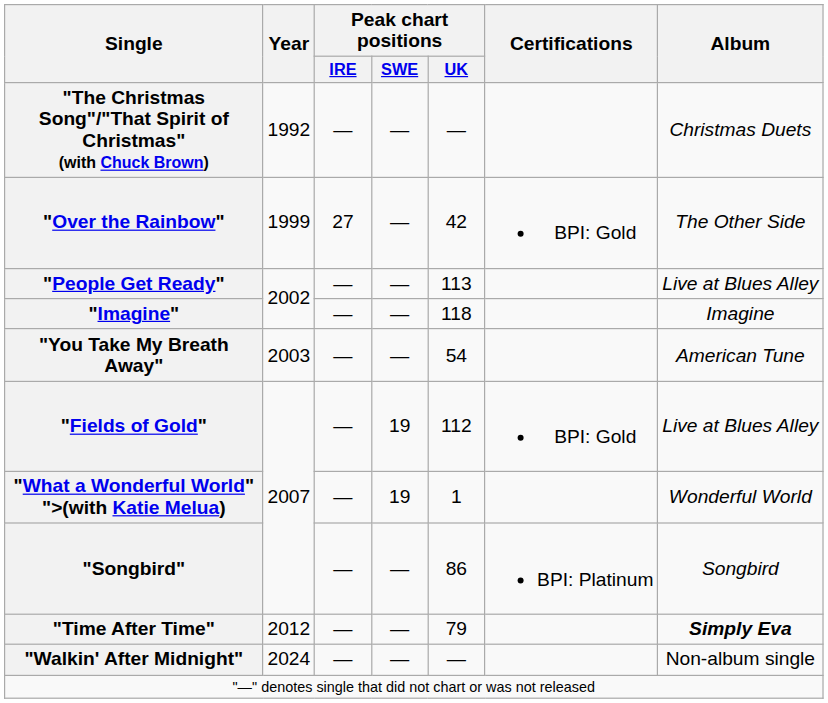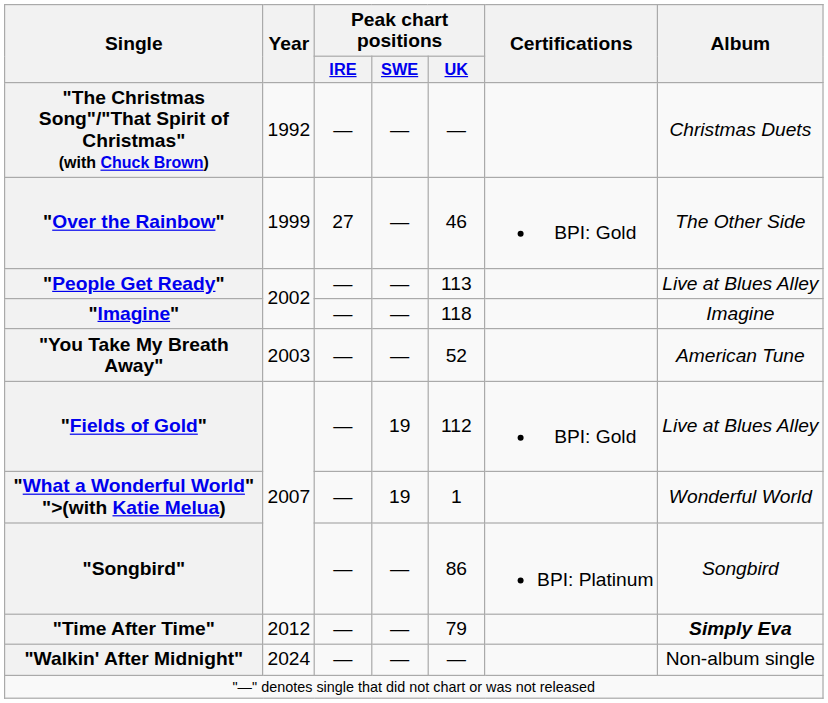 <table class="wikitable plainrowheaders" style="text-align:center;" border="1">
 <tr>
 <th scope="colw" rowspan="2" style="width:13em;">Single</th>
 <th scope="col" rowspan="2">Year</th>
 <th scope="col" colspan="3">Peak chart positions</th>
 <th scope="col" rowspan="2">Certifications</th>
 <th scope="col" rowspan="2">Album</th>
 </tr>
 <tr>
 <th scope="col" style="width:3em;font-size:85%;"><a href='#'>IRE</a><br></th>
 <th scope="col" style="width:3em;font-size:85%;"><a href='#'>SWE</a><br></th>
 <th scope="col" style="width:3em;font-size:85%;"><a href='#'>UK</a><br></th>
 </tr>
 <tr>
 <th scope="row">"The Christmas Song"/"That Spirit of Christmas"<br><small>(with <a href='#'>Chuck Brown</a>)<br></small></th>
 <td>1992</td>
 <td>—</td>
 <td>—</td>
 <td>—</td>
 <td></td>
 <td><em>Christmas Duets</em></td>
 </tr>
 <tr>
 <th scope="row">"<a href='#'>Over the Rainbow</a>"</th>
 <td>1999</td>
 <td>27</td>
 <td>—</td>
-<td>42</td>
+<td>46</td>
 <td><br><ul><li>BPI: Gold</li></ul></td>
 <td><em>The Other Side</em></td>
 </tr>
 <tr>
 <th scope="row">"<a href='#'>People Get Ready</a>"</th>
 <td rowspan="2">2002</td>
 <td>—</td>
 <td>—</td>
 <td>113</td>
 <td></td>
 <td><em>Live at Blues Alley</em></td>
 </tr>
 <tr>
 <th scope="row">"<a href='#'>Imagine</a>"</th>
 <td>—</td>
 <td>—</td>
 <td>118</td>
 <td></td>
 <td><em>Imagine</em></td>
 </tr>
 <tr>
 <th scope="row">"You Take My Breath Away"</th>
 <td>2003</td>
 <td>—</td>
 <td>—</td>
-<td>54</td>
+<td>52</td>
 <td></td>
 <td><em>American Tune</em></td>
 </tr>
 <tr>
 <th scope="row">"<a href='#'>Fields of Gold</a>"</th>
 <td rowspan="3">2007</td>
 <td>—</td>
 <td>19</td>
 <td>112</td>
 <td><br><ul><li>BPI: Gold</li></ul></td>
 <td><em>Live at Blues Alley</em></td>
 </tr>
 <tr>
 <th scope="row">"<a href='#'>What a Wonderful World</a>"<br><span>">(with <a href='#'>Katie Melua</a>)</span></th>
 <td>—</td>
 <td>19</td>
 <td>1</td>
 <td></td>
 <td><em>Wonderful World</em></td>
 </tr>
 <tr>
 <th scope="row">"Songbird"</th>
 <td>—</td>
 <td>—</td>
 <td>86</td>
 <td><br><ul><li>BPI: Platinum</li></ul></td>
 <td><em>Songbird</em></td>
 </tr>
 <tr>
 <th scope="row">"Time After Time"</th>
 <td>2012</td>
 <td>—</td>
 <td>—</td>
 <td>79</td>
 <td></td>
 <td><strong><em>Simply Eva</em></strong></td>
 </tr>
 <tr>
 <th scope="row">"Walkin' After Midnight"</th>
 <td>2024</td>
 <td>—</td>
 <td>—</td>
 <td>—</td>
 <td></td>
 <td>Non-album single</td>
 </tr>
 <tr>
 <td colspan="14" style="font-size:9pt">"—" denotes single that did not chart or was not released</td>
 </tr>
 </table>
